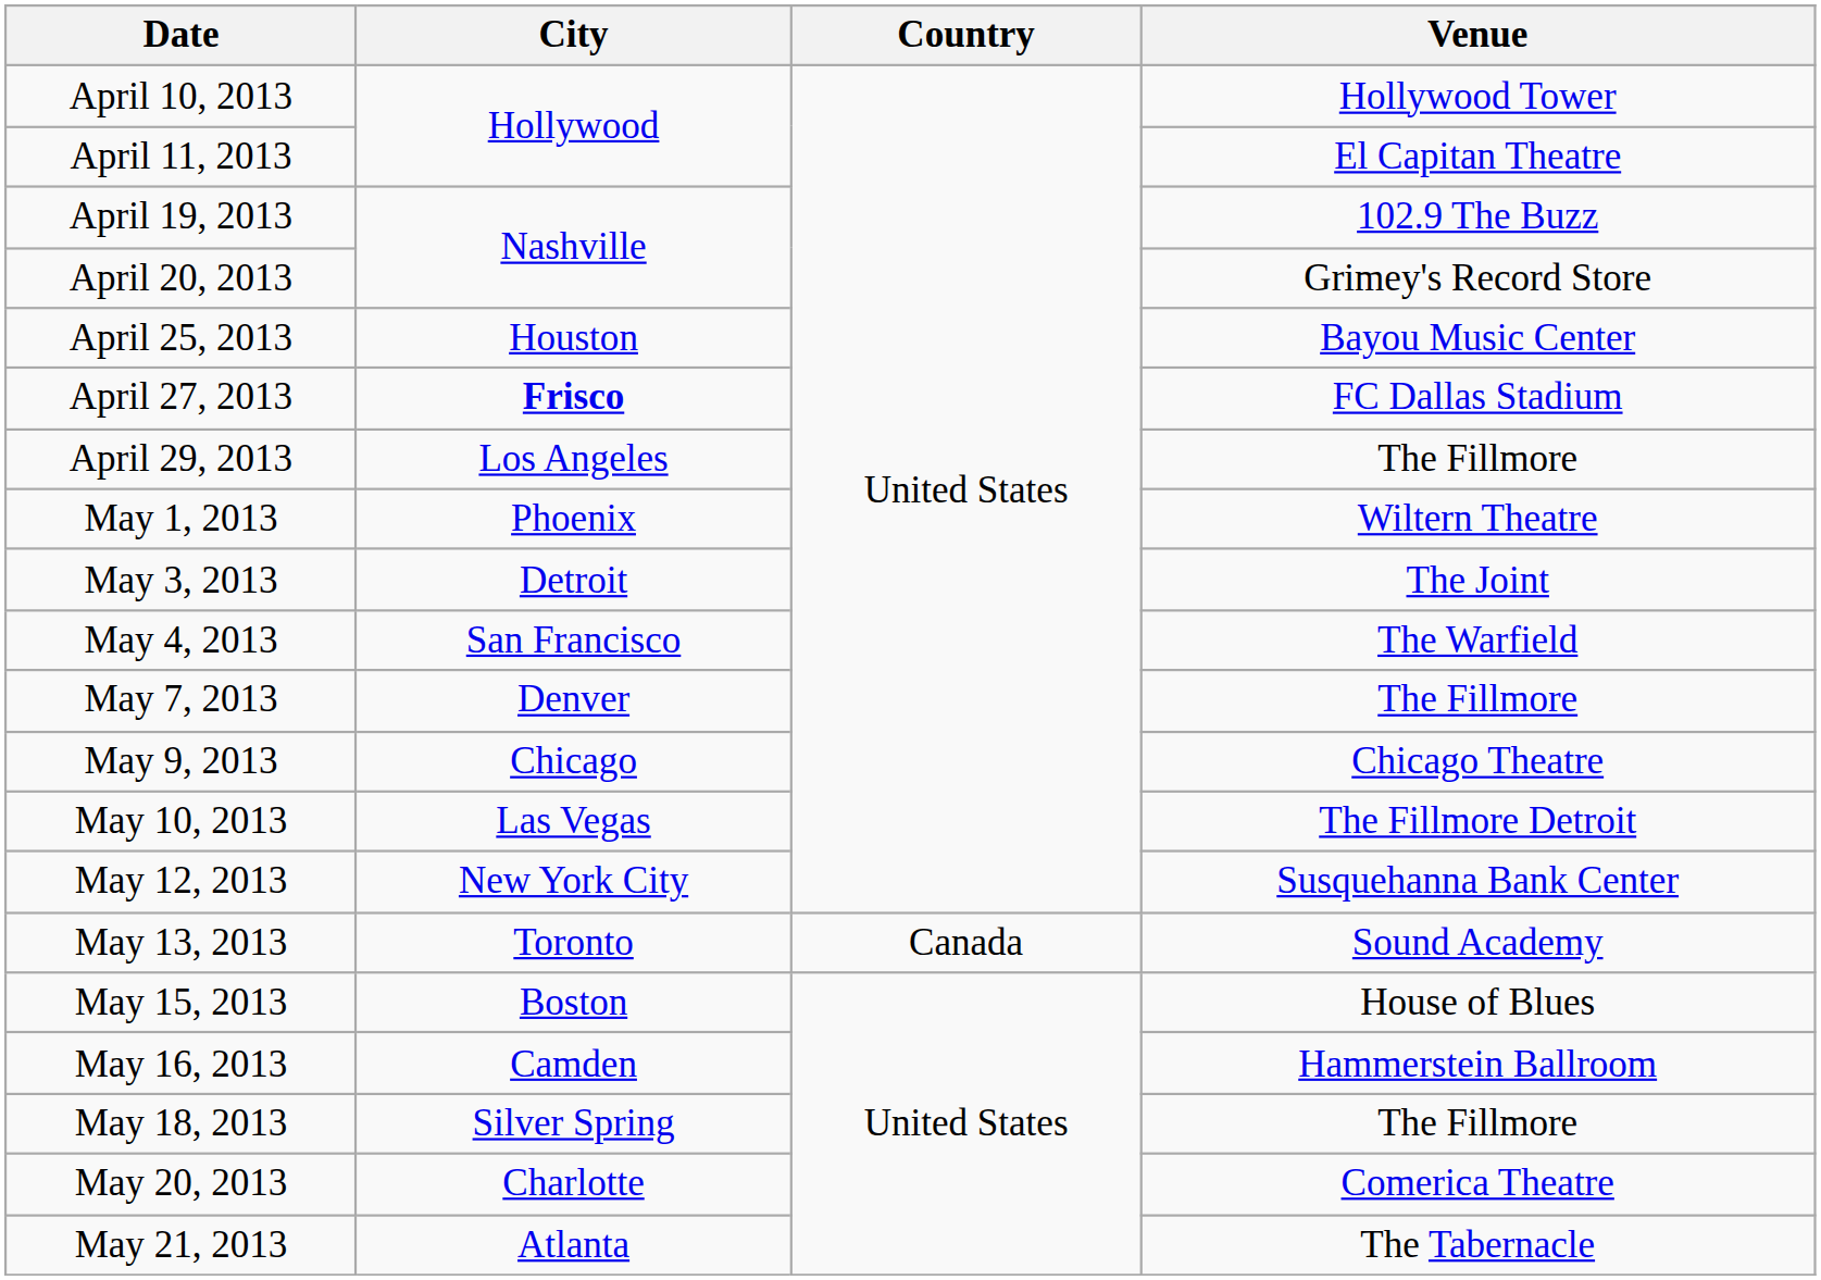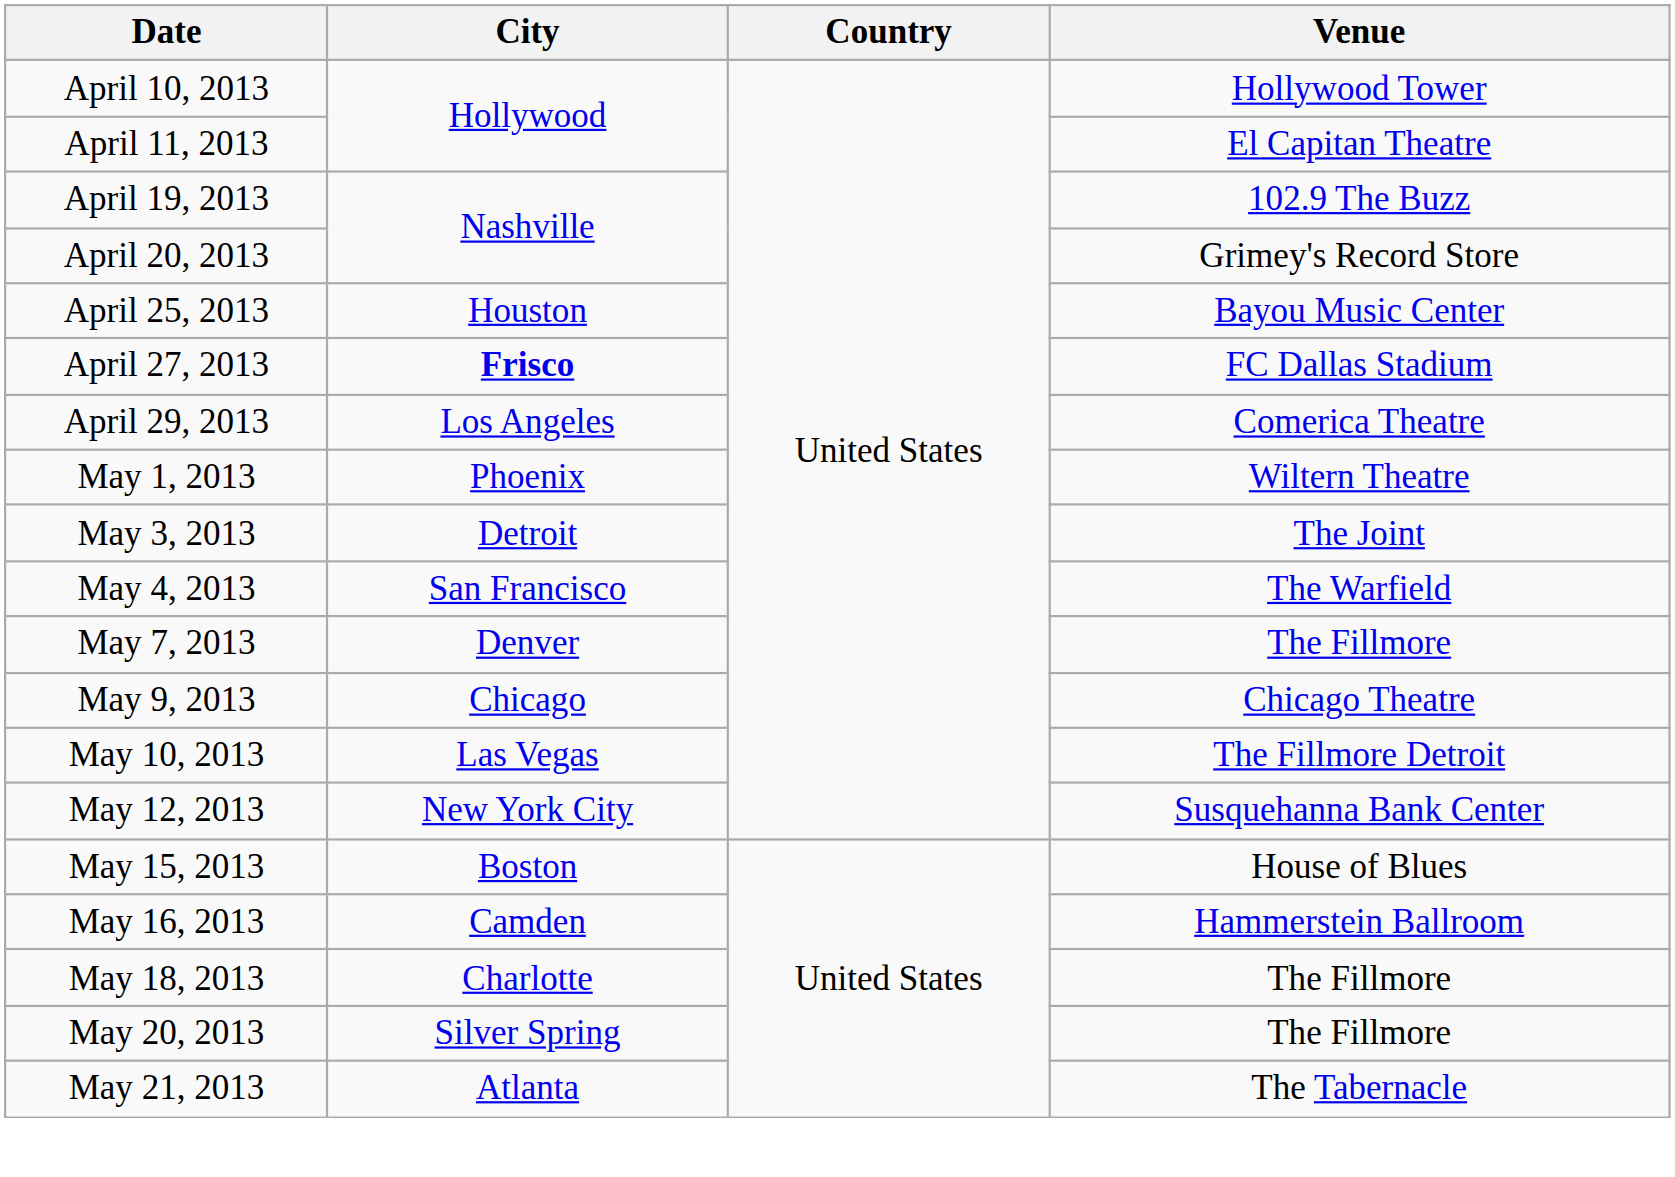 <table class="wikitable" style="text-align:center;">
 <tr>
 <th style="width:140px;">Date</th>
 <th style="width:175px;">City</th>
 <th style="width:140px;">Country</th>
 <th style="width:275px;">Venue</th>
 </tr>
 <tr>
 <td>April 10, 2013</td>
 <td rowspan="2"><a href='#'>Hollywood</a></td>
 <td rowspan="14">United States</td>
 <td><a href='#'>Hollywood Tower</a> </td>
 </tr>
 <tr>
 <td>April 11, 2013</td>
 <td><a href='#'>El Capitan Theatre</a> </td>
 </tr>
 <tr>
 <td>April 19, 2013</td>
 <td rowspan="2"><a href='#'>Nashville</a></td>
 <td><a href='#'>102.9 The Buzz</a> </td>
 </tr>
 <tr>
 <td>April 20, 2013</td>
 <td>Grimey's Record Store </td>
 </tr>
 <tr>
 <td>April 25, 2013</td>
 <td><a href='#'>Houston</a></td>
 <td><a href='#'>Bayou Music Center</a></td>
 </tr>
 <tr>
 <td>April 27, 2013</td>
 <td><strong><a href='#'>Frisco</a></strong></td>
 <td><a href='#'>FC Dallas Stadium</a> </td>
 </tr>
 <tr>
 <td>April 29, 2013</td>
 <td><a href='#'>Los Angeles</a></td>
-<td>The Fillmore</td>
+<td><a href='#'>Comerica Theatre</a></td>
 </tr>
 <tr>
 <td>May 1, 2013</td>
 <td><a href='#'>Phoenix</a></td>
 <td><a href='#'>Wiltern Theatre</a></td>
 </tr>
 <tr>
 <td>May 3, 2013</td>
 <td><a href='#'>Detroit</a></td>
 <td><a href='#'>The Joint</a></td>
 </tr>
 <tr>
 <td>May 4, 2013</td>
 <td><a href='#'>San Francisco</a></td>
 <td><a href='#'>The Warfield</a></td>
 </tr>
 <tr>
 <td>May 7, 2013</td>
 <td><a href='#'>Denver</a></td>
 <td><a href='#'>The Fillmore</a></td>
 </tr>
 <tr>
 <td>May 9, 2013</td>
 <td><a href='#'>Chicago</a></td>
 <td><a href='#'>Chicago Theatre</a></td>
 </tr>
 <tr>
 <td>May 10, 2013</td>
 <td><a href='#'>Las Vegas</a></td>
 <td><a href='#'>The Fillmore Detroit</a></td>
 </tr>
 <tr>
 <td>May 12, 2013</td>
 <td><a href='#'>New York City</a></td>
 <td><a href='#'>Susquehanna Bank Center</a> </td>
 </tr>
 <tr>
-<td>May 13, 2013</td>
-<td><a href='#'>Toronto</a></td>
-<td>Canada</td>
-<td><a href='#'>Sound Academy</a></td>
-</tr>
-<tr>
 <td>May 15, 2013</td>
 <td><a href='#'>Boston</a></td>
 <td rowspan="5">United States</td>
 <td>House of Blues</td>
 </tr>
 <tr>
 <td>May 16, 2013</td>
 <td><a href='#'>Camden</a></td>
 <td><a href='#'>Hammerstein Ballroom</a></td>
 </tr>
 <tr>
 <td>May 18, 2013</td>
-<td><a href='#'>Silver Spring</a></td>
+<td><a href='#'>Charlotte</a></td>
 <td>The Fillmore</td>
 </tr>
 <tr>
 <td>May 20, 2013</td>
-<td><a href='#'>Charlotte</a></td>
-<td><a href='#'>Comerica Theatre</a></td>
+<td><a href='#'>Silver Spring</a></td>
+<td>The Fillmore</td>
 </tr>
 <tr>
 <td>May 21, 2013</td>
 <td><a href='#'>Atlanta</a></td>
 <td>The <a href='#'>Tabernacle</a></td>
 </tr>
 </table>
